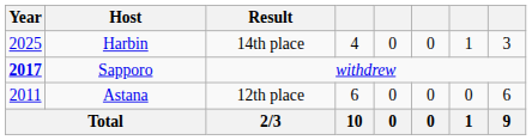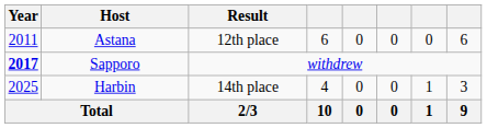 <table class="wikitable" style="text-align:center">
 <tr>
 <th width=30>Year</th>
 <th width=150>Host</th>
 <th width=120>Result</th>
 <th width=30></th>
 <th width=30></th>
 <th width=30></th>
 <th width=30></th>
 <th width=30></th>
 </tr>
 <tr>
+<td><a href='#'>2011</a></td>
+<td> <a href='#'>Astana</a></td>
+<td>12th place<br></td>
+<td>6</td>
+<td>0</td>
+<td>0</td>
+<td>0</td>
+<td>6</td>
+</tr>
+<tr>
+<td><strong><a href='#'>2017</a></strong></td>
+<td> <a href='#'>Sapporo</a></td>
+<td colspan=6><a href='#'><em>withdrew</em></a></td>
+</tr>
+<tr>
 <td><a href='#'>2025</a></td>
 <td> <a href='#'>Harbin</a></td>
 <td>14th place</td>
 <td>4</td>
 <td>0</td>
 <td>0</td>
 <td>1</td>
 <td>3</td>
-</tr>
-<tr>
-<td><strong><a href='#'>2017</a></strong></td>
-<td> <a href='#'>Sapporo</a></td>
-<td colspan=6><a href='#'><em>withdrew</em></a></td>
-</tr>
-<tr>
-<td><a href='#'>2011</a></td>
-<td> <a href='#'>Astana</a></td>
-<td>12th place<br></td>
-<td>6</td>
-<td>0</td>
-<td>0</td>
-<td>0</td>
-<td>6</td>
 </tr>
 <tr>
 <th colspan=2>Total</th>
 <th>2/3</th>
 <th>10</th>
 <th>0</th>
 <th>0</th>
 <th>1</th>
 <th>9</th>
 </tr>
 </table>
